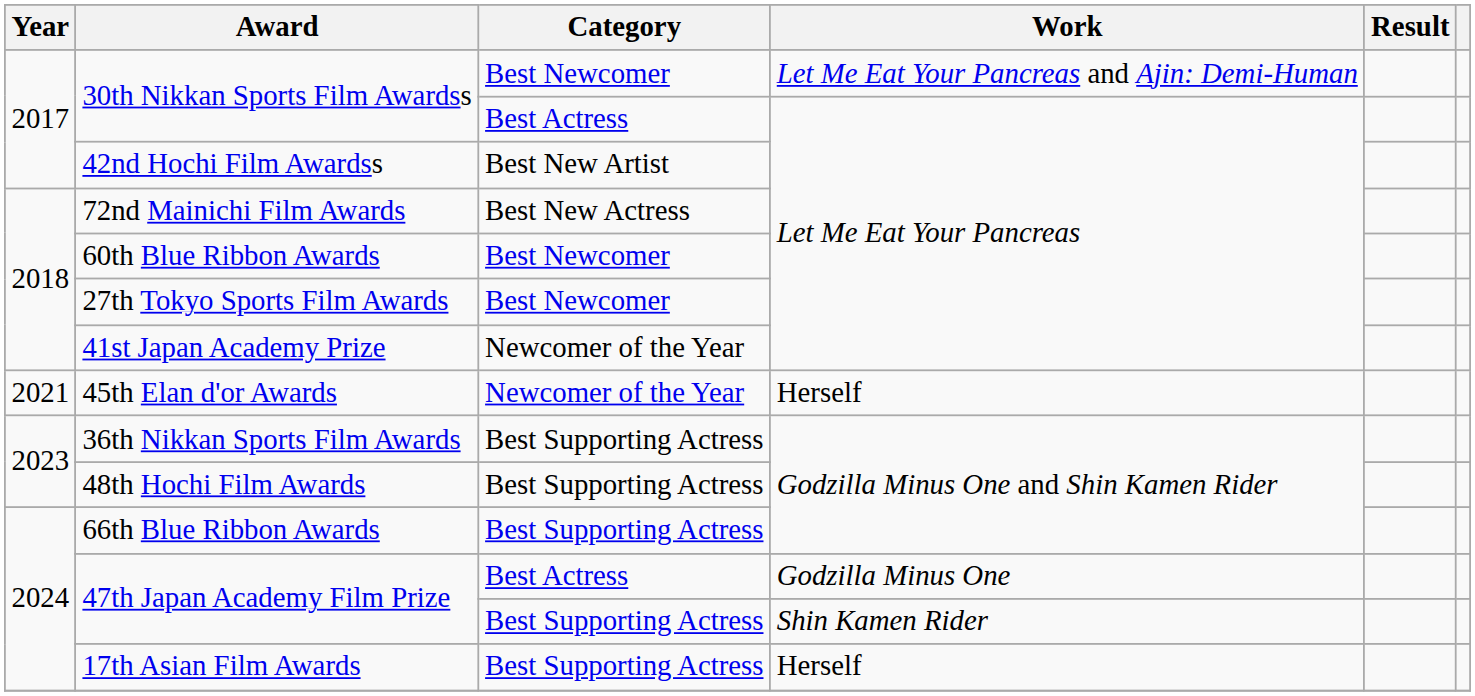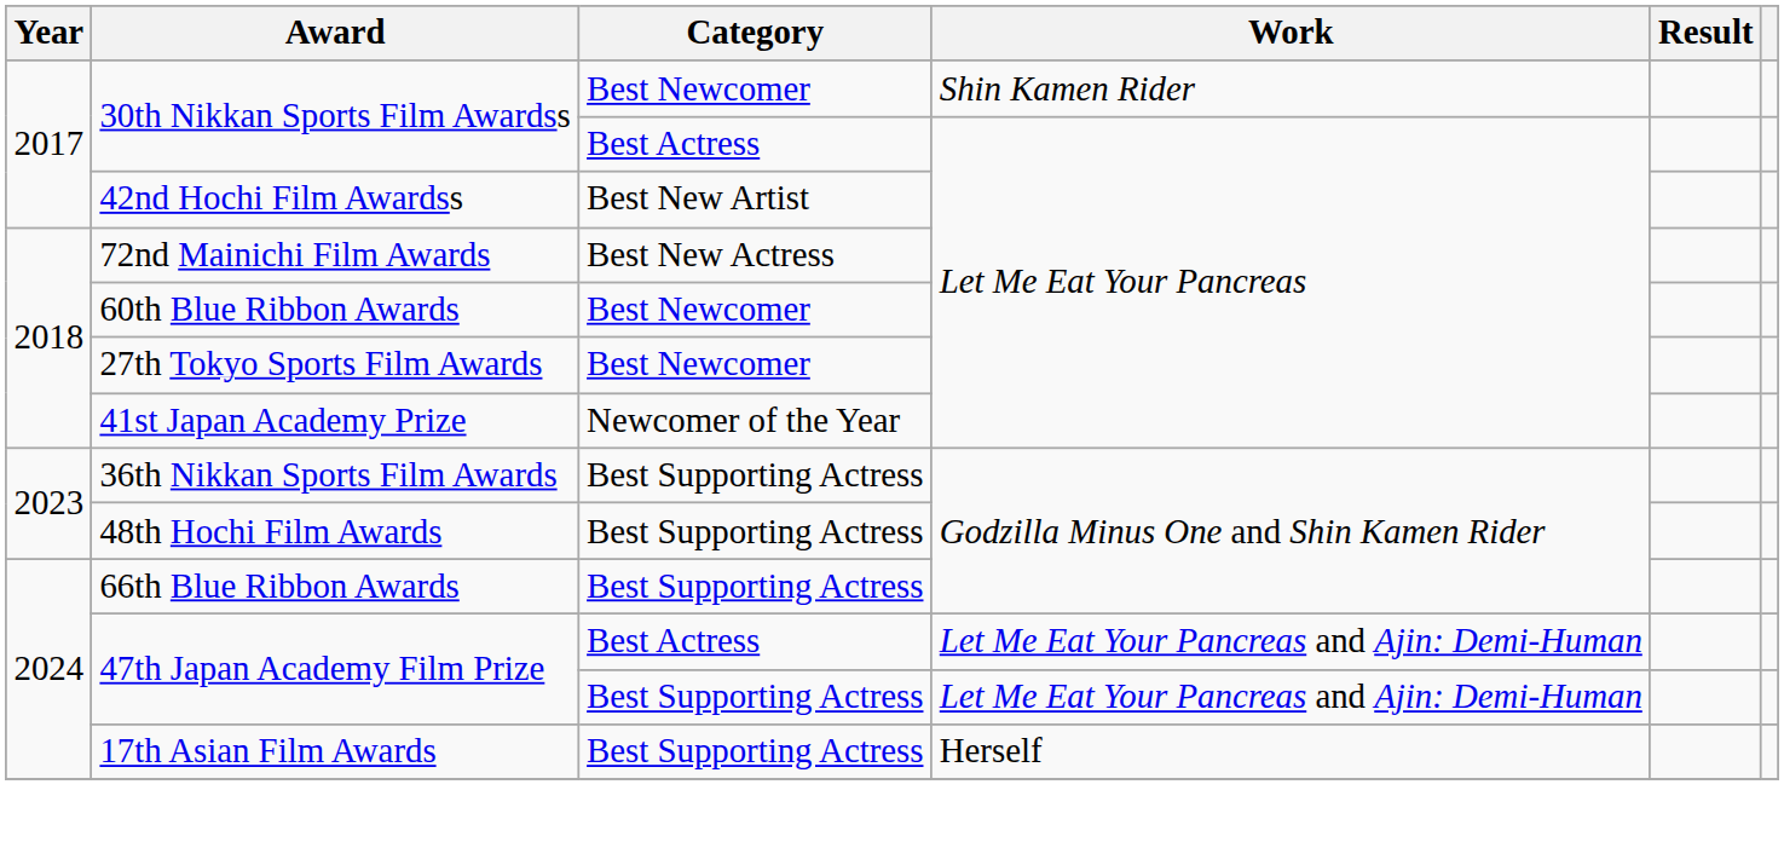 <table class="wikitable sortable">
 <tr>
 <th>Year</th>
 <th>Award</th>
 <th>Category</th>
 <th>Work</th>
 <th>Result</th>
 <th class="unsortable"></th>
 </tr>
 <tr>
 <td rowspan=3>2017</td>
 <td rowspan=2><a href='#'>30th Nikkan Sports Film Awards</a>s</td>
 <td><a href='#'>Best Newcomer</a></td>
-<td><em><a href='#'>Let Me Eat Your Pancreas</a></em> and <em><a href='#'>Ajin: Demi-Human</a></em></td>
+<td><em>Shin Kamen Rider</em></td>
 <td></td>
 <td></td>
 </tr>
 <tr>
 <td><a href='#'>Best Actress</a></td>
 <td rowspan=6><em>Let Me Eat Your Pancreas</em></td>
 <td></td>
 <td></td>
 </tr>
 <tr>
 <td><a href='#'>42nd Hochi Film Awards</a>s</td>
 <td>Best New Artist</td>
 <td></td>
 <td></td>
 </tr>
 <tr>
 <td rowspan=4>2018</td>
 <td>72nd <a href='#'>Mainichi Film Awards</a></td>
 <td>Best New Actress</td>
 <td></td>
 <td></td>
 </tr>
 <tr>
 <td>60th <a href='#'>Blue Ribbon Awards</a></td>
 <td><a href='#'>Best Newcomer</a></td>
 <td></td>
 <td></td>
 </tr>
 <tr>
 <td>27th <a href='#'>Tokyo Sports Film Awards</a></td>
 <td><a href='#'>Best Newcomer</a></td>
 <td></td>
 <td></td>
 </tr>
 <tr>
 <td><a href='#'>41st Japan Academy Prize</a></td>
 <td>Newcomer of the Year</td>
 <td></td>
 <td></td>
 </tr>
 <tr>
-<td>2021</td>
-<td>45th <a href='#'>Elan d'or Awards</a></td>
-<td><a href='#'>Newcomer of the Year</a></td>
-<td>Herself</td>
-<td></td>
-<td></td>
-</tr>
-<tr>
 <td rowspan="2">2023</td>
 <td>36th <a href='#'>Nikkan Sports Film Awards</a></td>
 <td>Best Supporting Actress</td>
 <td rowspan="3"><em>Godzilla Minus One</em> and <em>Shin Kamen Rider</em></td>
 <td></td>
 <td></td>
 </tr>
 <tr>
 <td>48th <a href='#'>Hochi Film Awards</a></td>
 <td>Best Supporting Actress</td>
 <td></td>
 <td></td>
 </tr>
 <tr>
 <td rowspan=4>2024</td>
 <td>66th <a href='#'>Blue Ribbon Awards</a></td>
 <td><a href='#'>Best Supporting Actress</a></td>
 <td></td>
 <td></td>
 </tr>
 <tr>
 <td rowspan=2><a href='#'>47th Japan Academy Film Prize</a></td>
 <td><a href='#'>Best Actress</a></td>
-<td><em>Godzilla Minus One</em></td>
+<td><em><a href='#'>Let Me Eat Your Pancreas</a></em> and <em><a href='#'>Ajin: Demi-Human</a></em></td>
 <td></td>
 <td></td>
 </tr>
 <tr>
 <td><a href='#'>Best Supporting Actress</a></td>
-<td><em>Shin Kamen Rider</em></td>
+<td><em><a href='#'>Let Me Eat Your Pancreas</a></em> and <em><a href='#'>Ajin: Demi-Human</a></em></td>
 <td></td>
 <td></td>
 </tr>
 <tr>
 <td><a href='#'>17th Asian Film Awards</a></td>
 <td><a href='#'>Best Supporting Actress</a></td>
 <td>Herself</td>
 <td></td>
 <td></td>
 </tr>
 <tr>
 </tr>
 </table>
